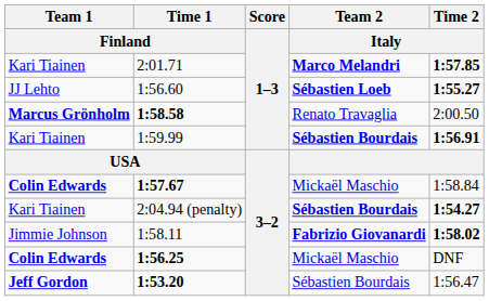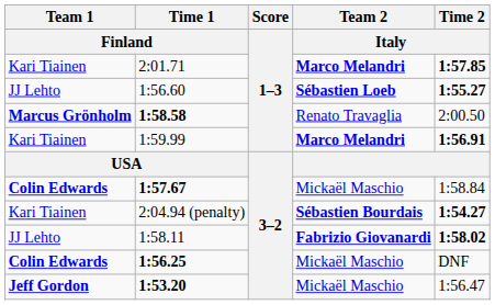 <table class="wikitable">
 <tr>
 <th>Team 1</th>
 <th>Time 1</th>
 <th>Score</th>
 <th>Team 2</th>
 <th>Time 2</th>
 </tr>
 <tr>
 <th colspan=2> Finland</th>
 <th rowspan=5>1–3</th>
 <th colspan=2> <strong>Italy</strong></th>
 </tr>
 <tr>
 <td><a href='#'>Kari Tiainen</a></td>
 <td>2:01.71</td>
 <td><strong><a href='#'>Marco Melandri</a></strong></td>
 <td><strong>1:57.85</strong></td>
 </tr>
 <tr>
 <td><a href='#'>JJ Lehto</a></td>
 <td>1:56.60</td>
 <td><strong><a href='#'>Sébastien Loeb</a></strong></td>
 <td><strong>1:55.27</strong></td>
 </tr>
 <tr>
 <td><strong><a href='#'>Marcus Grönholm</a></strong></td>
 <td><strong>1:58.58</strong></td>
 <td><a href='#'>Renato Travaglia</a></td>
 <td>2:00.50</td>
 </tr>
 <tr>
 <td><a href='#'>Kari Tiainen</a></td>
 <td>1:59.99</td>
-<td><strong><a href='#'>Sébastien Bourdais</a></strong></td>
+<td><strong><a href='#'>Marco Melandri</a></strong></td>
 <td><strong>1:56.91</strong></td>
 </tr>
 <tr>
 <th colspan=2> <strong>USA</strong></th>
 <th rowspan=6>3–2</th>
 <th colspan=2></th>
 </tr>
 <tr>
 <td><strong><a href='#'>Colin Edwards</a></strong></td>
 <td><strong>1:57.67</strong></td>
 <td><a href='#'>Mickaël Maschio</a></td>
 <td>1:58.84</td>
 </tr>
 <tr>
 <td><a href='#'>Kari Tiainen</a></td>
 <td>2:04.94 (penalty)</td>
 <td><strong><a href='#'>Sébastien Bourdais</a></strong></td>
 <td><strong>1:54.27</strong></td>
 </tr>
 <tr>
-<td><a href='#'>Jimmie Johnson</a></td>
+<td><a href='#'>JJ Lehto</a></td>
 <td>1:58.11</td>
 <td><strong><a href='#'>Fabrizio Giovanardi</a></strong></td>
 <td><strong>1:58.02</strong></td>
 </tr>
 <tr>
 <td><strong><a href='#'>Colin Edwards</a></strong></td>
 <td><strong>1:56.25</strong></td>
 <td><a href='#'>Mickaël Maschio</a></td>
 <td>DNF</td>
 </tr>
 <tr>
 <td><strong><a href='#'>Jeff Gordon</a></strong></td>
 <td><strong>1:53.20</strong></td>
-<td><a href='#'>Sébastien Bourdais</a></td>
+<td><a href='#'>Mickaël Maschio</a></td>
 <td>1:56.47</td>
 </tr>
 </table>
